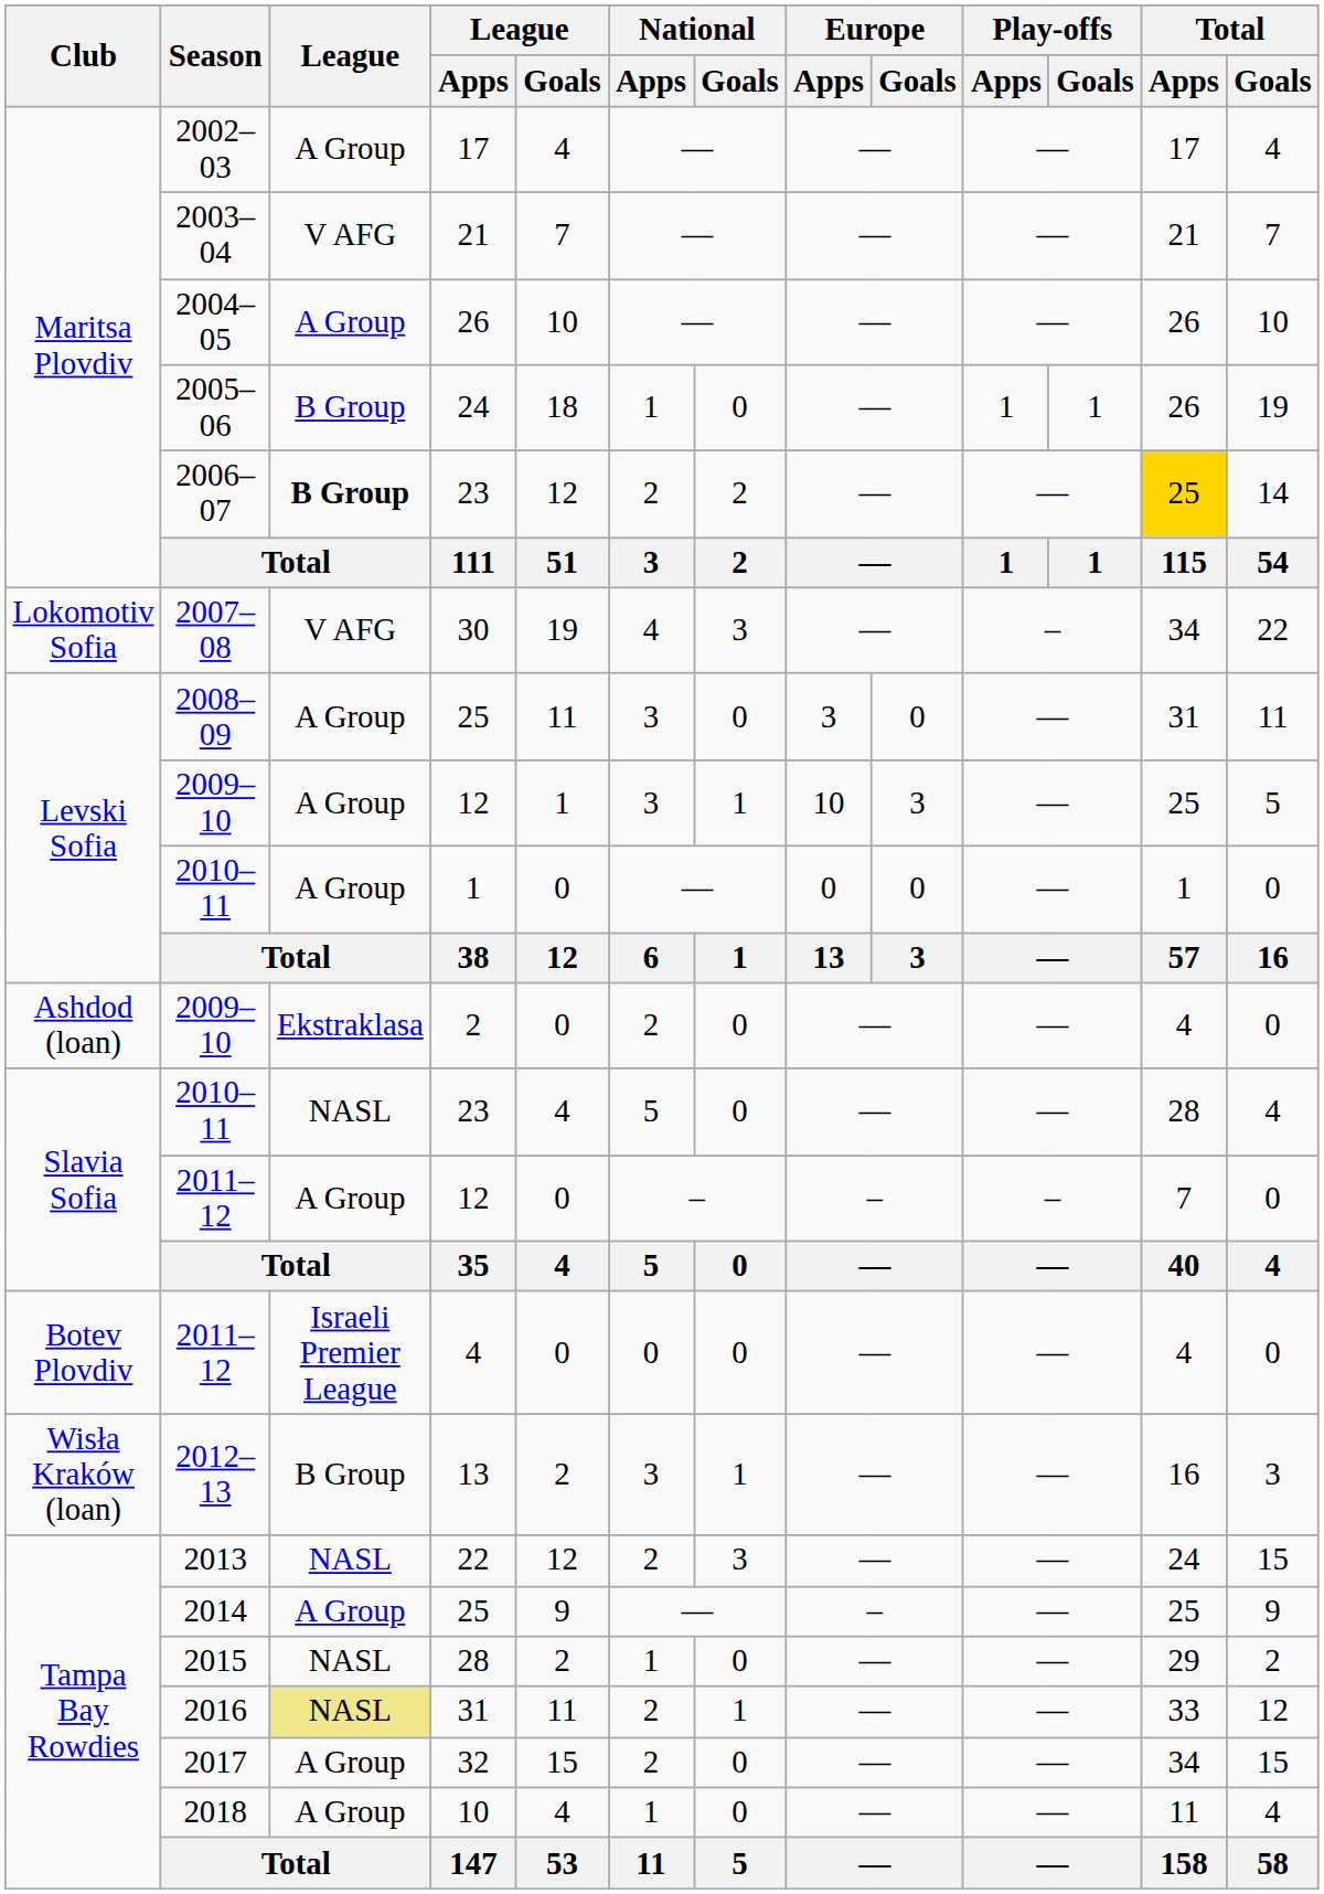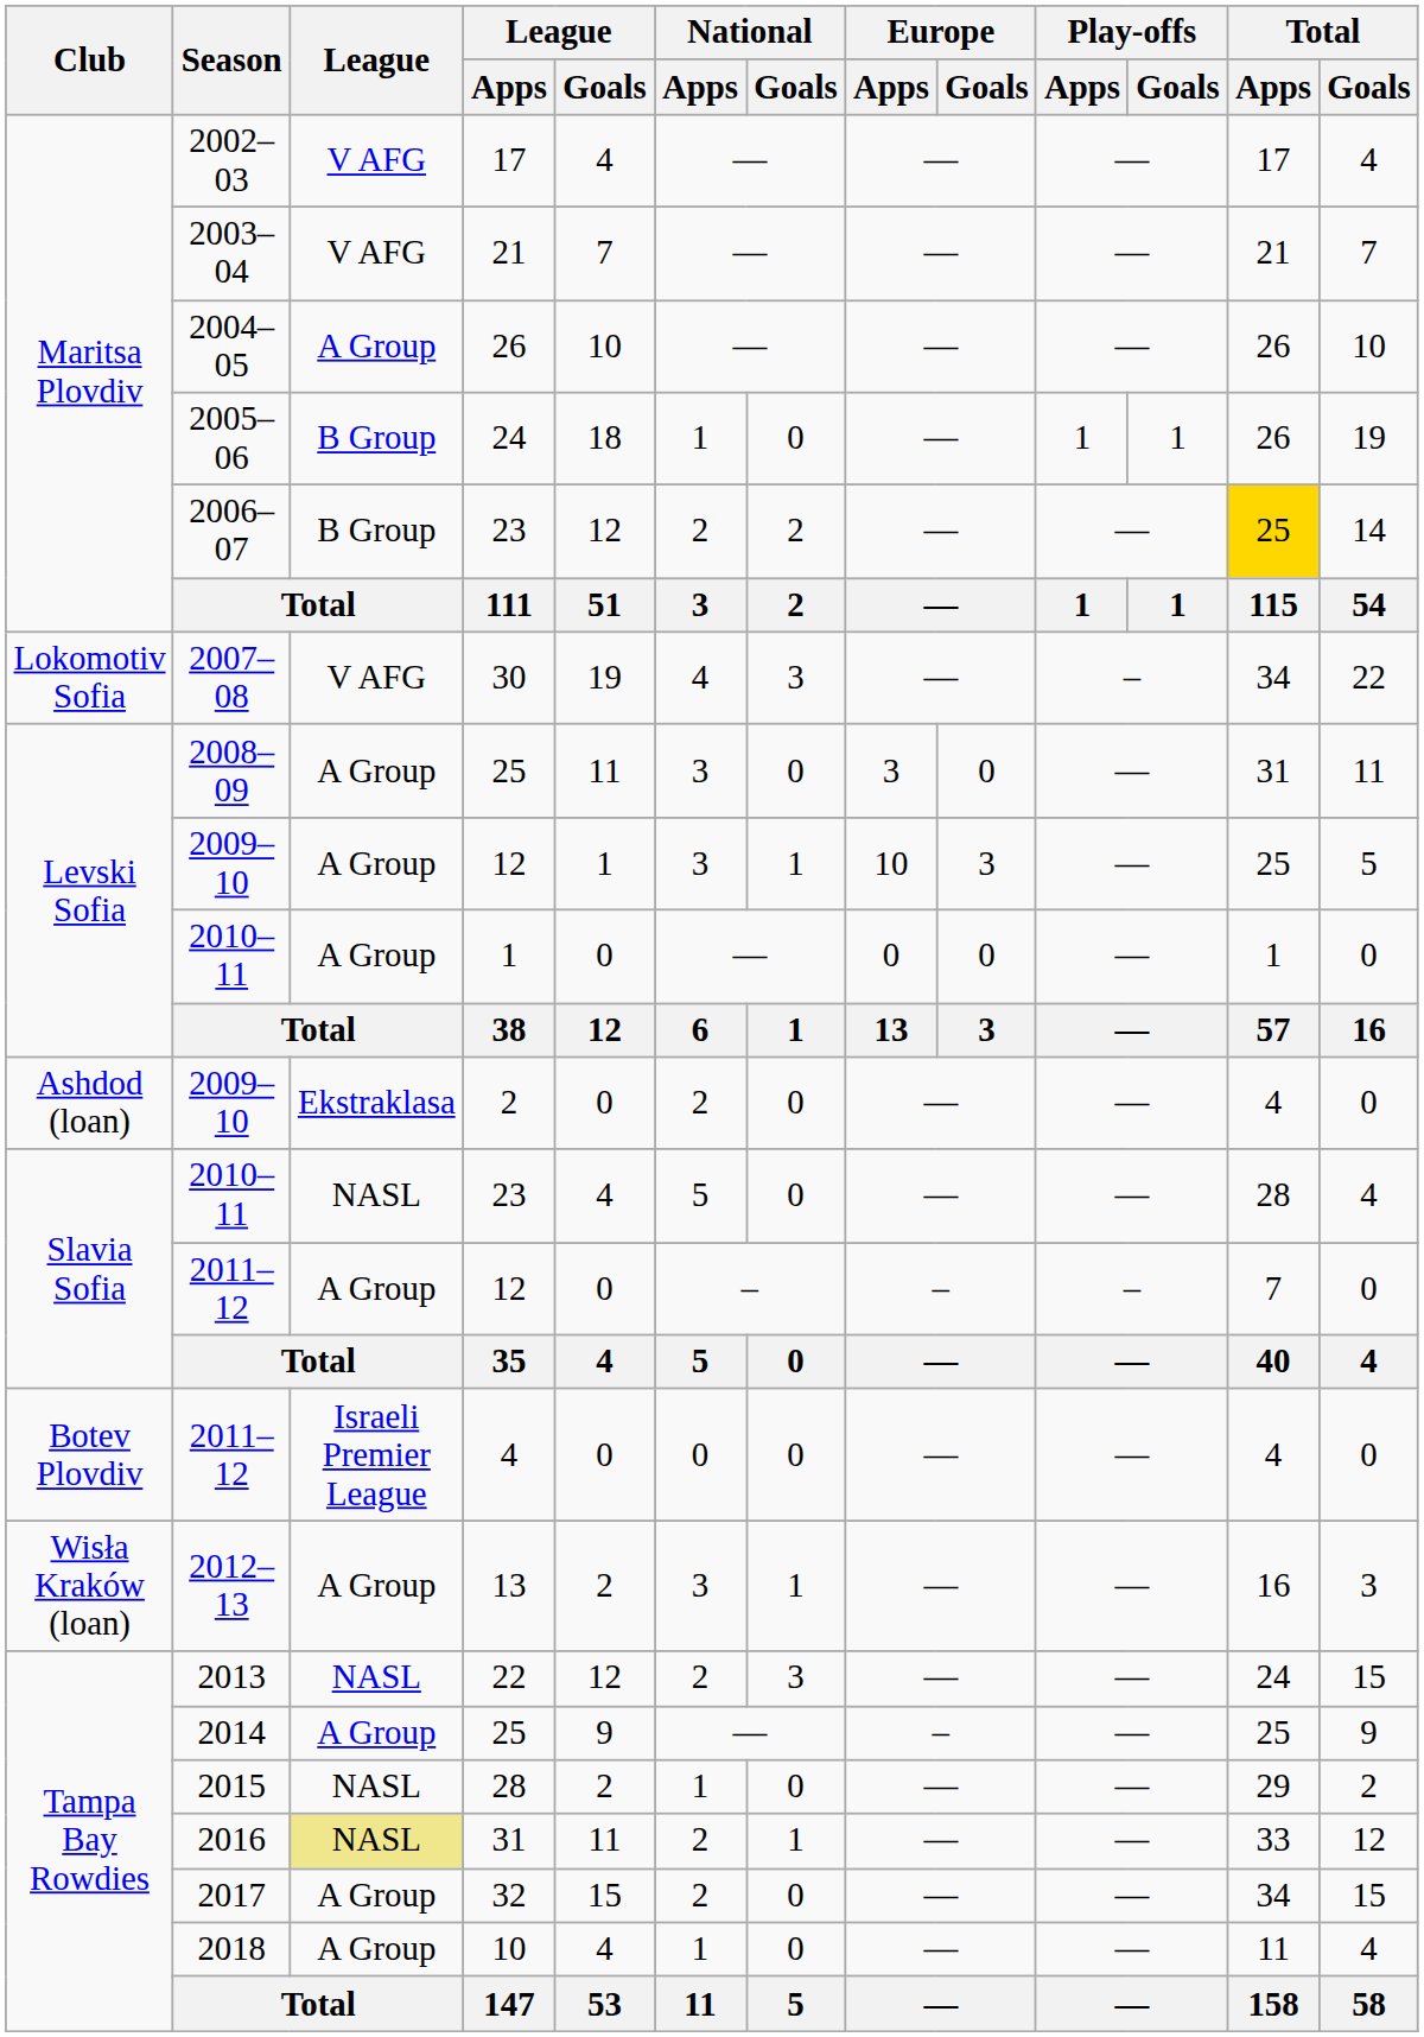 <table class="wikitable" style="text-align: center;">
 <tr>
 <th rowspan="2">Club</th>
 <th rowspan="2">Season</th>
 <th rowspan="2">League</th>
 <th colspan="2">League</th>
 <th colspan="2">National</th>
 <th colspan="2">Europe</th>
 <th colspan="2">Play-offs</th>
 <th colspan="2">Total</th>
 </tr>
 <tr>
 <th>Apps</th>
 <th>Goals</th>
 <th>Apps</th>
 <th>Goals</th>
 <th>Apps</th>
 <th>Goals</th>
 <th>Apps</th>
 <th>Goals</th>
 <th>Apps</th>
 <th>Goals</th>
 </tr>
 <tr>
 <td rowspan="6" valign="center"><a href='#'>Maritsa Plovdiv</a></td>
 <td>2002–03</td>
-<td>A Group</td>
+<td><a href='#'>V AFG</a></td>
 <td>17</td>
 <td>4</td>
 <td colspan="2">—</td>
 <td colspan="2">—</td>
 <td colspan="2">—</td>
 <td>17</td>
 <td>4</td>
 </tr>
 <tr>
 <td>2003–04</td>
 <td>V AFG</td>
 <td>21</td>
 <td>7</td>
 <td colspan="2">—</td>
 <td colspan="2">—</td>
 <td colspan="2">—</td>
 <td>21</td>
 <td>7</td>
 </tr>
 <tr>
 <td>2004–05</td>
 <td><a href='#'>A Group</a></td>
 <td>26</td>
 <td>10</td>
 <td colspan="2">—</td>
 <td colspan="2">—</td>
 <td colspan="2">—</td>
 <td>26</td>
 <td>10</td>
 </tr>
 <tr>
 <td>2005–06</td>
 <td><a href='#'>B Group</a></td>
 <td>24</td>
 <td>18</td>
 <td>1</td>
 <td>0</td>
 <td colspan="2">—</td>
 <td>1</td>
 <td>1</td>
 <td>26</td>
 <td>19</td>
 </tr>
 <tr>
 <td>2006–07</td>
-<td><strong>B Group</strong></td>
+<td>B Group</td>
 <td>23</td>
 <td>12</td>
 <td>2</td>
 <td>2</td>
 <td colspan="2">—</td>
 <td colspan="2">—</td>
 <td style="background: gold;">25</td>
 <td>14</td>
 </tr>
 <tr>
 <th colspan="2">Total</th>
 <th>111</th>
 <th>51</th>
 <th>3</th>
 <th>2</th>
 <th colspan="2">—</th>
 <th>1</th>
 <th>1</th>
 <th>115</th>
 <th>54</th>
 </tr>
 <tr>
 <td rowspan="1" valign="center"><a href='#'>Lokomotiv Sofia</a></td>
 <td><a href='#'>2007–08</a></td>
 <td>V AFG</td>
 <td>30</td>
 <td>19</td>
 <td>4</td>
 <td>3</td>
 <td colspan="2">—</td>
 <td colspan="2">–</td>
 <td>34</td>
 <td>22</td>
 </tr>
 <tr>
 <td rowspan="4" valign="center"><a href='#'>Levski Sofia</a></td>
 <td><a href='#'>2008–09</a></td>
 <td>A Group</td>
 <td>25</td>
 <td>11</td>
 <td>3</td>
 <td>0</td>
 <td>3</td>
 <td>0</td>
 <td colspan="2">—</td>
 <td>31</td>
 <td>11</td>
 </tr>
 <tr>
 <td><a href='#'>2009–10</a></td>
 <td>A Group</td>
 <td>12</td>
 <td>1</td>
 <td>3</td>
 <td>1</td>
 <td>10</td>
 <td>3</td>
 <td colspan="2">—</td>
 <td>25</td>
 <td>5</td>
 </tr>
 <tr>
 <td><a href='#'>2010–11</a></td>
 <td>A Group</td>
 <td>1</td>
 <td>0</td>
 <td colspan="2">—</td>
 <td>0</td>
 <td>0</td>
 <td colspan="2">—</td>
 <td>1</td>
 <td>0</td>
 </tr>
 <tr>
 <th colspan="2">Total</th>
 <th>38</th>
 <th>12</th>
 <th>6</th>
 <th>1</th>
 <th>13</th>
 <th>3</th>
 <th colspan="2">—</th>
 <th>57</th>
 <th>16</th>
 </tr>
 <tr>
 <td rowspan="1" valign="center"><a href='#'>Ashdod</a> (loan)</td>
 <td><a href='#'>2009–10</a></td>
 <td><a href='#'>Ekstraklasa</a></td>
 <td>2</td>
 <td>0</td>
 <td>2</td>
 <td>0</td>
 <td colspan="2">—</td>
 <td colspan="2">—</td>
 <td>4</td>
 <td>0</td>
 </tr>
 <tr>
 <td rowspan="3" valign="center"><a href='#'>Slavia Sofia</a></td>
 <td><a href='#'>2010–11</a></td>
 <td>NASL</td>
 <td>23</td>
 <td>4</td>
 <td>5</td>
 <td>0</td>
 <td colspan="2">—</td>
 <td colspan="2">—</td>
 <td>28</td>
 <td>4</td>
 </tr>
 <tr>
 <td><a href='#'>2011–12</a></td>
 <td>A Group</td>
 <td>12</td>
 <td>0</td>
 <td colspan="2">–</td>
 <td colspan="2">–</td>
 <td colspan="2">–</td>
 <td>7</td>
 <td>0</td>
 </tr>
 <tr>
 <th colspan="2">Total</th>
 <th>35</th>
 <th>4</th>
 <th>5</th>
 <th>0</th>
 <th colspan="2">—</th>
 <th colspan="2">—</th>
 <th>40</th>
 <th>4</th>
 </tr>
 <tr>
 <td><a href='#'>Botev Plovdiv</a></td>
 <td><a href='#'>2011–12</a></td>
 <td><a href='#'>Israeli Premier League</a></td>
 <td>4</td>
 <td>0</td>
 <td>0</td>
 <td>0</td>
 <td colspan="2">—</td>
 <td colspan="2">—</td>
 <td>4</td>
 <td>0</td>
 </tr>
 <tr>
 <td rowspan="1" valign="center"><a href='#'>Wisła Kraków</a> (loan)</td>
 <td><a href='#'>2012–13</a></td>
-<td>B Group</td>
+<td>A Group</td>
 <td>13</td>
 <td>2</td>
 <td>3</td>
 <td>1</td>
 <td colspan="2">—</td>
 <td colspan="2">—</td>
 <td>16</td>
 <td>3</td>
 </tr>
 <tr>
 <td rowspan="7" valign="center"><a href='#'>Tampa Bay Rowdies</a></td>
 <td>2013</td>
 <td><a href='#'>NASL</a></td>
 <td>22</td>
 <td>12</td>
 <td>2</td>
 <td>3</td>
 <td colspan="2">—</td>
 <td colspan="2">—</td>
 <td>24</td>
 <td>15</td>
 </tr>
 <tr>
 <td>2014</td>
 <td><a href='#'>A Group</a></td>
 <td>25</td>
 <td>9</td>
 <td colspan="2">—</td>
 <td colspan="2">–</td>
 <td colspan="2">—</td>
 <td>25</td>
 <td>9</td>
 </tr>
 <tr>
 <td>2015</td>
 <td>NASL</td>
 <td>28</td>
 <td>2</td>
 <td>1</td>
 <td>0</td>
 <td colspan="2">—</td>
 <td colspan="2">—</td>
 <td>29</td>
 <td>2</td>
 </tr>
 <tr>
 <td>2016</td>
 <td style="background: khaki;">NASL</td>
 <td>31</td>
 <td>11</td>
 <td>2</td>
 <td>1</td>
 <td colspan="2">—</td>
 <td colspan="2">—</td>
 <td>33</td>
 <td>12</td>
 </tr>
 <tr>
 <td>2017</td>
 <td>A Group</td>
 <td>32</td>
 <td>15</td>
 <td>2</td>
 <td>0</td>
 <td colspan="2">—</td>
 <td colspan="2">—</td>
 <td>34</td>
 <td>15</td>
 </tr>
 <tr>
 <td>2018</td>
 <td>A Group</td>
 <td>10</td>
 <td>4</td>
 <td>1</td>
 <td>0</td>
 <td colspan="2">—</td>
 <td colspan="2">—</td>
 <td>11</td>
 <td>4</td>
 </tr>
 <tr>
 <th colspan="2">Total</th>
 <th>147</th>
 <th>53</th>
 <th>11</th>
 <th>5</th>
 <th colspan="2">—</th>
 <th colspan="2">—</th>
 <th>158</th>
 <th>58</th>
 </tr>
 </table>
